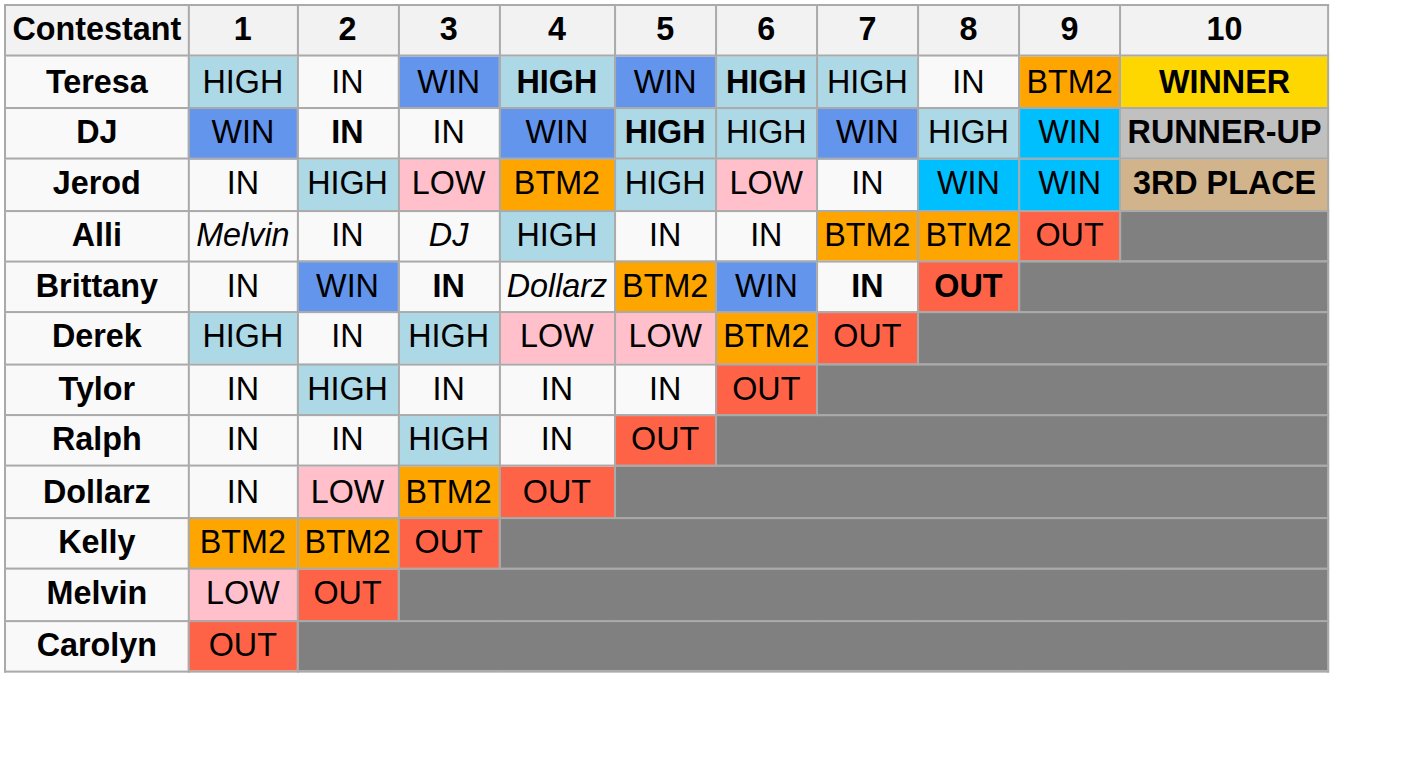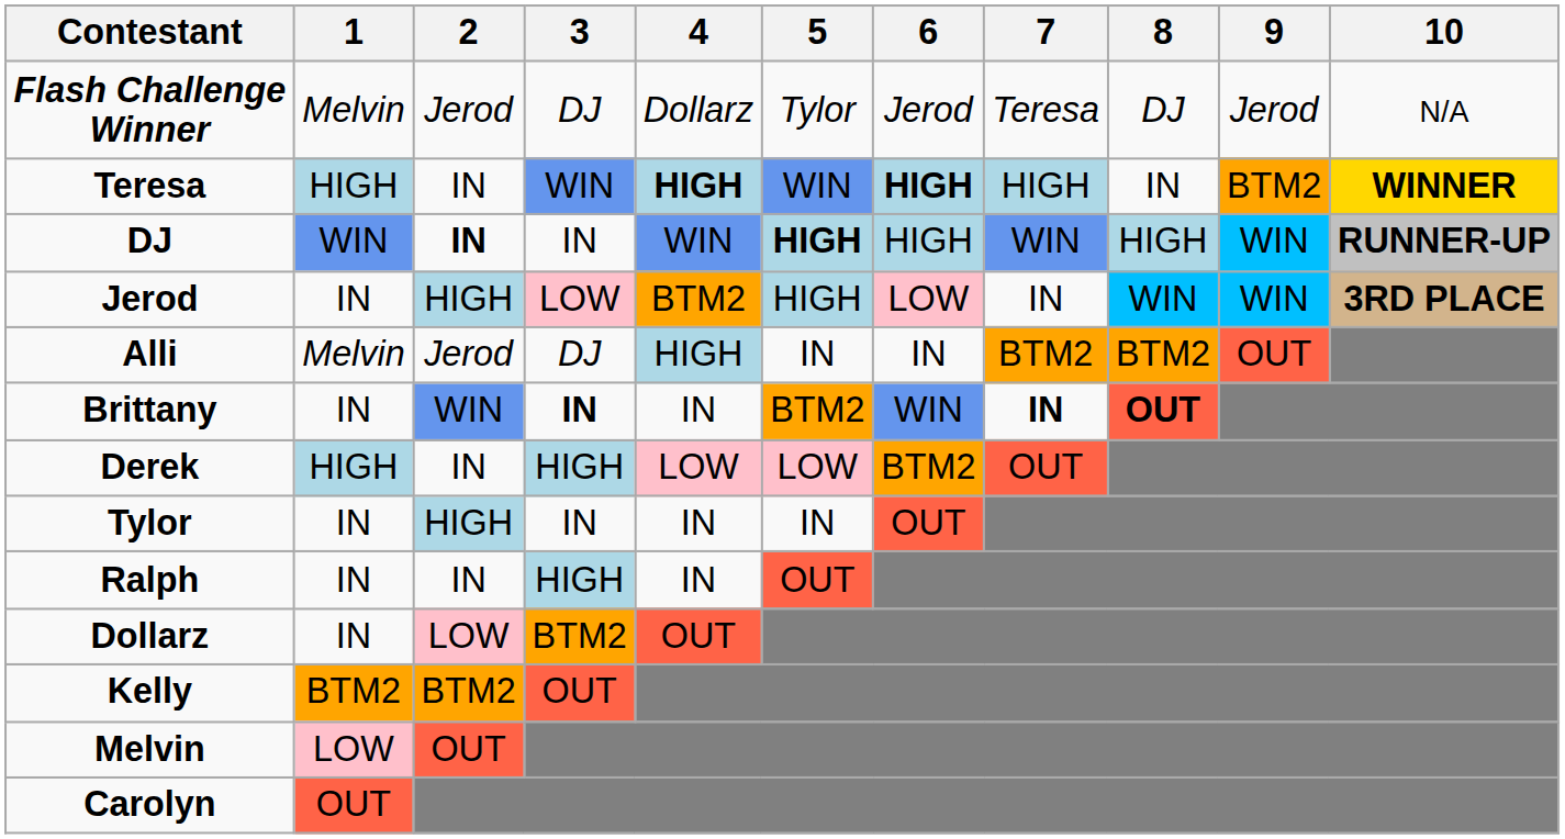 <table class="wikitable"  style="text-align:center;">
 <tr>
 <th>Contestant</th>
 <th>1</th>
 <th>2</th>
 <th>3</th>
 <th>4</th>
 <th>5</th>
 <th>6</th>
 <th>7</th>
 <th>8</th>
 <th>9</th>
 <th>10</th>
+</tr>
+<tr>
+<td><strong><em>Flash Challenge</em></strong><br><strong><em>Winner </em></strong></td>
+<td><em>Melvin</em></td>
+<td><em>Jerod</em></td>
+<td><em>DJ</em></td>
+<td><em>Dollarz</em></td>
+<td><em>Tylor</em></td>
+<td><em>Jerod</em></td>
+<td><em>Teresa</em></td>
+<td><em>DJ</em></td>
+<td><em>Jerod</em></td>
+<td><span><small>N/A</small></span></td>
 </tr>
 <tr>
 <td><strong>Teresa</strong></td>
 <td bgcolor="lightblue">HIGH</td>
 <td>IN</td>
 <td bgcolor="cornflowerblue">WIN</td>
 <td bgcolor="lightblue"><strong>HIGH</strong></td>
 <td bgcolor="cornflowerblue">WIN</td>
 <td bgcolor="lightblue"><strong>HIGH</strong></td>
 <td bgcolor="lightblue">HIGH</td>
 <td>IN</td>
 <td bgcolor="orange">BTM2</td>
 <td bgcolor="gold"><strong>WINNER</strong></td>
 </tr>
 <tr>
 <td><strong>DJ</strong></td>
 <td bgcolor="cornflowerblue">WIN</td>
 <td><strong>IN</strong></td>
 <td>IN</td>
 <td bgcolor="cornflowerblue">WIN</td>
 <td bgcolor="lightblue"><strong>HIGH</strong></td>
 <td bgcolor="lightblue">HIGH</td>
 <td bgcolor="cornflowerblue">WIN</td>
 <td bgcolor="lightblue">HIGH</td>
 <td bgcolor="deepskyblue">WIN</td>
 <td bgcolor="silver"><strong>RUNNER-UP</strong></td>
 </tr>
 <tr>
 <td><strong>Jerod</strong></td>
 <td>IN</td>
 <td bgcolor="lightblue">HIGH</td>
 <td bgcolor="pink">LOW</td>
 <td bgcolor="orange">BTM2</td>
 <td bgcolor="lightblue">HIGH</td>
 <td bgcolor="pink">LOW</td>
 <td>IN</td>
 <td bgcolor="deepskyblue">WIN</td>
 <td bgcolor="deepskyblue">WIN</td>
 <td bgcolor="tan"><strong>3RD PLACE</strong></td>
 </tr>
 <tr>
 <td><strong>Alli</strong></td>
 <td><em>Melvin</em></td>
-<td>IN</td>
+<td><em>Jerod</em></td>
 <td><em>DJ</em></td>
 <td bgcolor="lightblue">HIGH</td>
 <td>IN</td>
 <td>IN</td>
 <td bgcolor="orange">BTM2</td>
 <td bgcolor="orange">BTM2</td>
 <td bgcolor="tomato">OUT</td>
 <td colspan="1" bgcolor="gray"></td>
 </tr>
 <tr>
 <td><strong>Brittany</strong></td>
 <td>IN</td>
 <td bgcolor="cornflowerblue">WIN</td>
 <td><strong>IN</strong></td>
-<td><em>Dollarz</em></td>
+<td>IN</td>
 <td bgcolor="orange">BTM2</td>
 <td bgcolor="cornflowerblue">WIN</td>
 <td><strong>IN</strong></td>
 <td bgcolor="tomato"><strong>OUT</strong></td>
 <td colspan="2" bgcolor="gray"></td>
 </tr>
 <tr>
 <td><strong>Derek</strong></td>
 <td bgcolor="lightblue">HIGH</td>
 <td>IN</td>
 <td bgcolor="lightblue">HIGH</td>
 <td bgcolor="pink">LOW</td>
 <td bgcolor="pink">LOW</td>
 <td bgcolor="orange">BTM2</td>
 <td bgcolor="tomato">OUT</td>
 <td colspan="3" bgcolor="gray"></td>
 </tr>
 <tr>
 <td><strong>Tylor</strong></td>
 <td>IN</td>
 <td bgcolor="lightblue">HIGH</td>
 <td>IN</td>
 <td>IN</td>
 <td>IN</td>
 <td bgcolor="tomato">OUT</td>
 <td colspan="4" bgcolor="gray"></td>
 </tr>
 <tr>
 <td><strong>Ralph</strong></td>
 <td>IN</td>
 <td>IN</td>
 <td bgcolor="lightblue">HIGH</td>
 <td>IN</td>
 <td bgcolor="tomato">OUT</td>
 <td colspan="5" bgcolor="gray"></td>
 </tr>
 <tr>
 <td><strong>Dollarz</strong></td>
 <td>IN</td>
 <td bgcolor="pink">LOW</td>
 <td bgcolor="orange">BTM2</td>
 <td bgcolor="tomato">OUT</td>
 <td colspan="6" bgcolor="gray"></td>
 </tr>
 <tr>
 <td><strong>Kelly</strong></td>
 <td bgcolor="orange">BTM2</td>
 <td bgcolor="orange">BTM2</td>
 <td bgcolor="tomato">OUT</td>
 <td colspan="7" bgcolor="gray"></td>
 </tr>
 <tr>
 <td><strong>Melvin</strong></td>
 <td bgcolor="pink">LOW</td>
 <td bgcolor="tomato">OUT</td>
 <td colspan="8" bgcolor="gray"></td>
 </tr>
 <tr>
 <td><strong>Carolyn</strong></td>
 <td bgcolor="tomato">OUT</td>
 <td colspan="9" bgcolor="gray"></td>
 </tr>
 </table>
